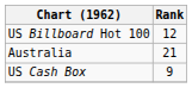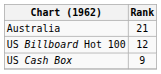 <table class="wikitable sortable">
 <tr>
 <th>Chart (1962)</th>
 <th>Rank</th>
 </tr>
 <tr>
+<td>Australia</td>
+<td style="text-align:center;">21</td>
+</tr>
+<tr>
 <td>US <em>Billboard</em> Hot 100</td>
 <td style="text-align:center;">12</td>
-</tr>
-<tr>
-<td>Australia</td>
-<td style="text-align:center;">21</td>
 </tr>
 <tr>
 <td>US <em>Cash Box</em></td>
 <td style="text-align:center;">9</td>
 </tr>
 <tr>
 </tr>
 </table>
